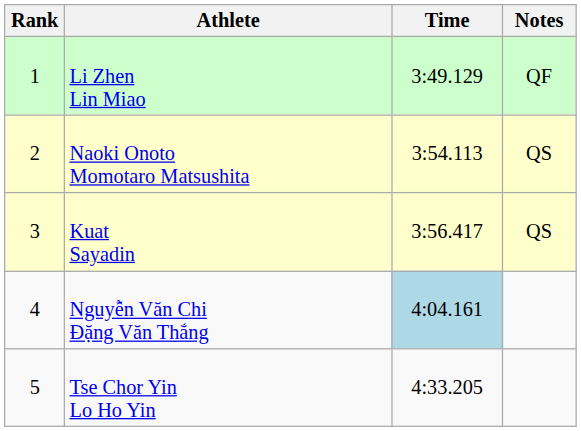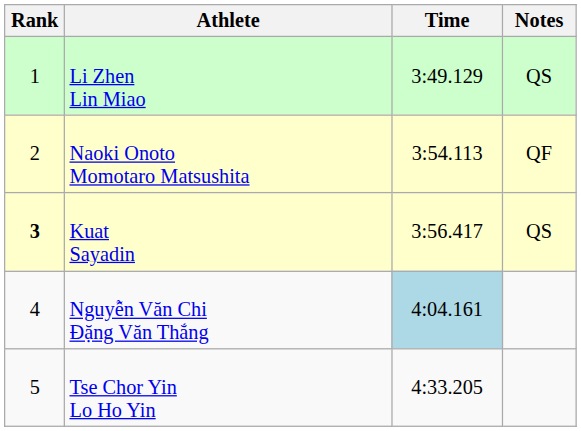 <table class=wikitable style="text-align:center">
 <tr>
 <th width=40>Rank</th>
 <th width=250>Athlete</th>
 <th width=80>Time</th>
 <th width=50>Notes</th>
 </tr>
 <tr bgcolor="ccffcc">
 <td>1</td>
 <td align=left><br><a href='#'>Li Zhen</a><br><a href='#'>Lin Miao</a></td>
 <td>3:49.129</td>
-<td>QF</td>
+<td>QS</td>
 </tr>
 <tr bgcolor="#ffffcc">
 <td>2</td>
 <td align=left><br><a href='#'>Naoki Onoto</a><br><a href='#'>Momotaro Matsushita</a></td>
 <td>3:54.113</td>
-<td>QS</td>
+<td>QF</td>
 </tr>
 <tr bgcolor="#ffffcc">
-<td>3</td>
+<td><strong>3</strong></td>
 <td align=left><br><a href='#'>Kuat</a><br><a href='#'>Sayadin</a></td>
 <td>3:56.417</td>
 <td>QS</td>
 </tr>
 <tr>
 <td>4</td>
 <td align=left><br><a href='#'>Nguyễn Văn Chi</a><br><a href='#'>Đặng Văn Thắng</a></td>
 <td style="background: lightblue;">4:04.161</td>
 <td></td>
 </tr>
 <tr>
 <td>5</td>
 <td align=left><br><a href='#'>Tse Chor Yin</a><br><a href='#'>Lo Ho Yin</a></td>
 <td>4:33.205</td>
 <td></td>
 </tr>
 </table>
